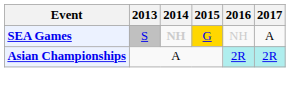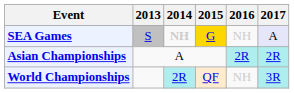 <table class="wikitable" style="font-size: 90%; text-align:center">
 <tr>
 <th>Event</th>
 <th>2013</th>
 <th>2014</th>
 <th>2015</th>
 <th>2016</th>
 <th>2017</th>
 </tr>
 <tr>
 <td bgcolor="#ECF2FF"; align="left"><strong><a href='#'>SEA Games</a></strong></td>
 <td bgcolor=silver><a href='#'>S</a></td>
 <td style=color:#ccc><strong>NH</strong></td>
 <td bgcolor=gold><a href='#'>G</a></td>
 <td style=color:#ccc>NH</td>
-<td>A</td>
+<td style="background: lavender;">A</td>
 </tr>
 <tr>
 <td bgcolor="#ECF2FF"; align="left"><strong><a href='#'>Asian Championships</a></strong></td>
 <td colspan="3">A</td>
 <td bgcolor=AFEEEE><a href='#'>2R</a></td>
 <td bgcolor=AFEEEE><a href='#'>2R</a></td>
 </tr>
+<tr>
+<td bgcolor="#ECF2FF"; align="left"><strong><a href='#'>World Championships</a></strong></td>
+<td 2013;></td>
+<td bgcolor=AFEEEE><a href='#'>2R</a></td>
+<td bgcolor=FFEBCD><a href='#'>QF</a></td>
+<td style=color:#ccc>NH</td>
+<td bgcolor=AFEEEE><a href='#'>3R</a></td>
+</tr>
 </table>
